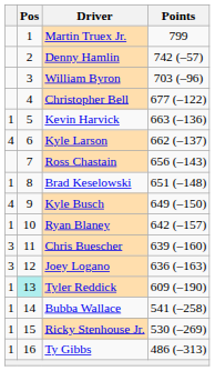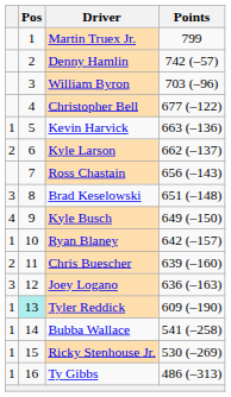 <table class="wikitable" style="font-size: 95%;">
 <tr>
 <th></th>
 <th>Pos</th>
 <th>Driver</th>
 <th>Points</th>
 </tr>
 <tr>
 <td align="left"></td>
 <td style="text-align:center;">1</td>
 <td style="background:#FFDEAD;"><a href='#'>Martin Truex Jr.</a></td>
 <td style="text-align:center;">799</td>
 </tr>
 <tr>
 <td align="left"></td>
 <td style="text-align:center;">2</td>
 <td style="background:#FFDEAD;"><a href='#'>Denny Hamlin</a></td>
 <td style="text-align:center;">742 (–57)</td>
 </tr>
 <tr>
 <td align="left"></td>
 <td style="text-align:center;">3</td>
 <td style="background:#FFDEAD;"><a href='#'>William Byron</a></td>
 <td style="text-align:center;">703 (–96)</td>
 </tr>
 <tr>
 <td align="left"></td>
 <td style="text-align:center;">4</td>
 <td style="background:#FFDEAD;"><a href='#'>Christopher Bell</a></td>
 <td style="text-align:center;">677 (–122)</td>
 </tr>
 <tr>
 <td align="left"> 1</td>
 <td style="text-align:center;">5</td>
 <td><a href='#'>Kevin Harvick</a></td>
 <td style="text-align:center;">663 (–136)</td>
 </tr>
 <tr>
-<td align="left"> 4</td>
+<td align="left"> 2</td>
 <td style="text-align:center;">6</td>
 <td style="background:#FFDEAD;"><a href='#'>Kyle Larson</a></td>
 <td style="text-align:center;">662 (–137)</td>
 </tr>
 <tr>
 <td align="left"></td>
 <td style="text-align:center;">7</td>
 <td style="background:#FFDEAD;"><a href='#'>Ross Chastain</a></td>
 <td style="text-align:center;">656 (–143)</td>
 </tr>
 <tr>
-<td align="left"> 1</td>
+<td align="left"> 3</td>
 <td style="text-align:center;">8</td>
 <td><a href='#'>Brad Keselowski</a></td>
 <td style="text-align:center;">651 (–148)</td>
 </tr>
 <tr>
 <td align="left"> 4</td>
 <td style="text-align:center;">9</td>
 <td style="background:#FFDEAD;"><a href='#'>Kyle Busch</a></td>
 <td style="text-align:center;">649 (–150)</td>
 </tr>
 <tr>
 <td align="left"> 1</td>
 <td style="text-align:center;">10</td>
 <td style="background:#FFDEAD;"><a href='#'>Ryan Blaney</a></td>
 <td style="text-align:center;">642 (–157)</td>
 </tr>
 <tr>
-<td align="left"> 3</td>
+<td align="left"> 2</td>
 <td style="text-align:center;">11</td>
 <td style="background:#FFDEAD;"><a href='#'>Chris Buescher</a></td>
 <td style="text-align:center;">639 (–160)</td>
 </tr>
 <tr>
 <td align="left"> 3</td>
 <td style="text-align:center;">12</td>
 <td style="background:#FFDEAD;"><a href='#'>Joey Logano</a></td>
 <td style="text-align:center;">636 (–163)</td>
 </tr>
 <tr>
 <td align="left"> 1</td>
 <td style="background: paleturquoise; text-align:center;">13</td>
 <td style="background:#FFDEAD;"><a href='#'>Tyler Reddick</a></td>
 <td style="text-align:center;">609 (–190)</td>
 </tr>
 <tr>
 <td align="left"> 1</td>
 <td style="text-align:center;">14</td>
 <td><a href='#'>Bubba Wallace</a></td>
 <td style="text-align:center;">541 (–258)</td>
 </tr>
 <tr>
 <td align="left"> 1</td>
 <td style="text-align:center;">15</td>
 <td style="background:#FFDEAD;"><a href='#'>Ricky Stenhouse Jr.</a></td>
 <td style="text-align:center;">530 (–269)</td>
 </tr>
 <tr>
 <td align="left"> 1</td>
 <td style="text-align:center;">16</td>
 <td><a href='#'>Ty Gibbs</a></td>
 <td style="text-align:center;">486 (–313)</td>
 </tr>
 <tr class="sortbottom">
 <th colspan="9"></th>
 </tr>
 </table>
